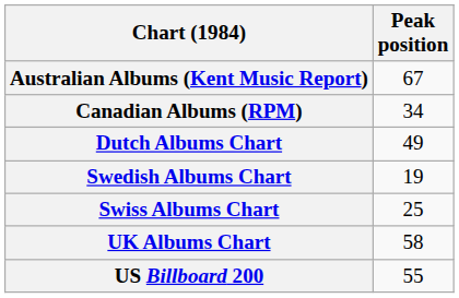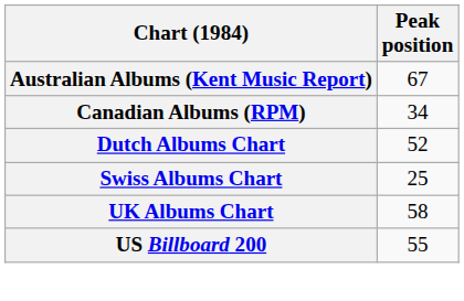 <table class="wikitable sortable plainrowheaders" style="text-align:center;">
 <tr>
 <th scope="col">Chart (1984)</th>
 <th scope="col">Peak<br>position</th>
 </tr>
 <tr>
 <th scope="row">Australian Albums (<a href='#'>Kent Music Report</a>)</th>
 <td style="text-align:center;">67</td>
 </tr>
 <tr>
 <th scope="row">Canadian Albums (<a href='#'>RPM</a>)</th>
 <td style="text-align:center;">34</td>
 </tr>
 <tr>
 <th scope="row"><a href='#'>Dutch Albums Chart</a></th>
-<td>49</td>
-</tr>
-<tr>
-<th scope="row"><a href='#'>Swedish Albums Chart</a></th>
-<td>19</td>
+<td>52</td>
 </tr>
 <tr>
 <th scope="row"><a href='#'>Swiss Albums Chart</a></th>
 <td>25</td>
 </tr>
 <tr>
 <th scope="row"><a href='#'>UK Albums Chart</a></th>
 <td>58</td>
 </tr>
 <tr>
 <th scope="row">US <a href='#'><em>Billboard</em> 200</a></th>
 <td>55</td>
 </tr>
 </table>
